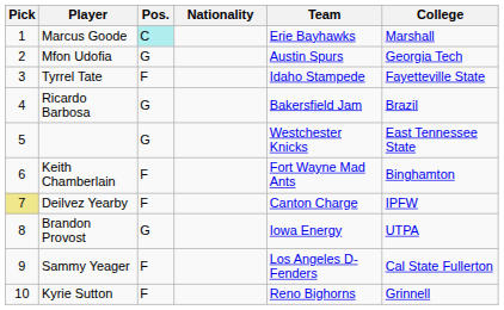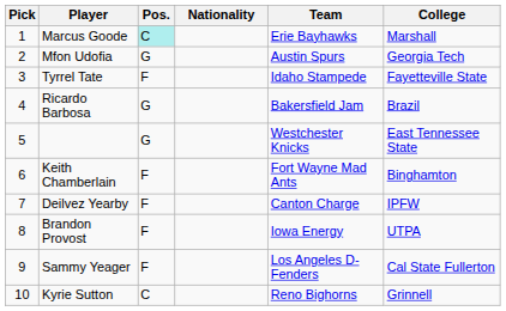 <table class="wikitable sortable">
 <tr>
 <th width="1%">Pick</th>
 <th width="17%">Player</th>
 <th width="4%">Pos.</th>
 <th width="16%">Nationality</th>
 <th width="20%" class="unsortable">Team</th>
 <th width="20%">College</th>
 </tr>
 <tr>
 <td align=center>1</td>
 <td>Marcus Goode</td>
 <td style="background: paleturquoise;">C</td>
 <td></td>
 <td><a href='#'>Erie Bayhawks</a></td>
 <td><a href='#'>Marshall</a></td>
 </tr>
 <tr>
 <td align=center>2</td>
 <td>Mfon Udofia</td>
 <td>G</td>
 <td></td>
 <td><a href='#'>Austin Spurs</a></td>
 <td><a href='#'>Georgia Tech</a></td>
 </tr>
 <tr>
 <td align=center>3</td>
 <td>Tyrrel Tate</td>
 <td>F</td>
 <td></td>
 <td><a href='#'>Idaho Stampede</a></td>
 <td><a href='#'>Fayetteville State</a></td>
 </tr>
 <tr>
 <td align=center>4</td>
 <td>Ricardo Barbosa</td>
 <td>G</td>
 <td></td>
 <td><a href='#'>Bakersfield Jam</a></td>
 <td><a href='#'>Brazil</a></td>
 </tr>
 <tr>
 <td align=center>5</td>
 <td></td>
 <td>G</td>
 <td></td>
 <td><a href='#'>Westchester Knicks</a></td>
 <td><a href='#'>East Tennessee State</a></td>
 </tr>
 <tr>
 <td align=center>6</td>
 <td>Keith Chamberlain</td>
 <td>F</td>
 <td></td>
 <td><a href='#'>Fort Wayne Mad Ants</a></td>
 <td><a href='#'>Binghamton</a></td>
 </tr>
 <tr>
-<td align=center style="background: khaki;">7</td>
+<td align=center>7</td>
 <td>Deilvez Yearby</td>
 <td>F</td>
 <td></td>
 <td><a href='#'>Canton Charge</a></td>
 <td><a href='#'>IPFW</a></td>
 </tr>
 <tr>
 <td align=center>8</td>
 <td>Brandon Provost</td>
-<td>G</td>
+<td>F</td>
 <td></td>
 <td><a href='#'>Iowa Energy</a></td>
 <td><a href='#'>UTPA</a></td>
 </tr>
 <tr>
 <td align=center>9</td>
 <td>Sammy Yeager</td>
 <td>F</td>
 <td></td>
 <td><a href='#'>Los Angeles D-Fenders</a></td>
 <td><a href='#'>Cal State Fullerton</a></td>
 </tr>
 <tr>
 <td align=center>10</td>
 <td>Kyrie Sutton</td>
-<td>F</td>
+<td>C</td>
 <td></td>
 <td><a href='#'>Reno Bighorns</a></td>
 <td><a href='#'>Grinnell</a></td>
 </tr>
 </table>
